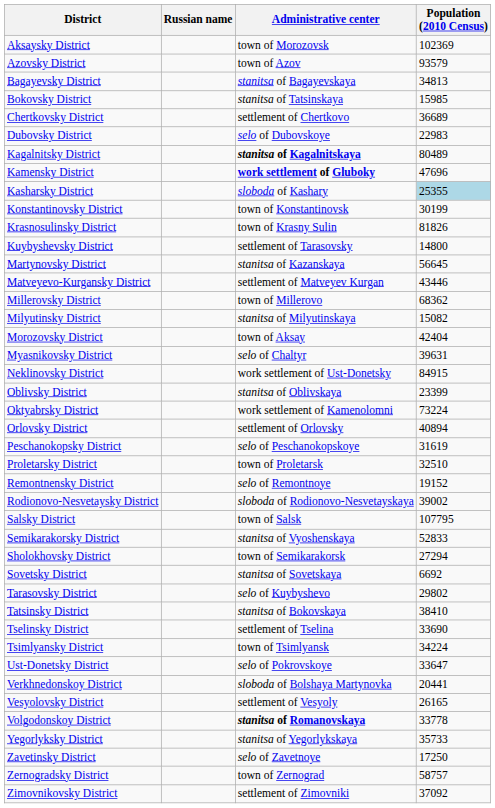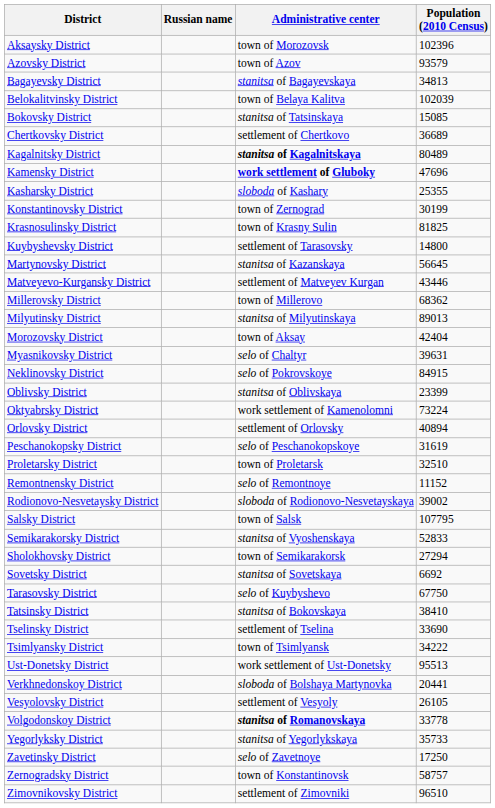 <table class="wikitable sortable">
 <tr>
 <th>District</th>
 <th>Russian name</th>
 <th><a href='#'>Administrative center</a></th>
 <th>Population<br>(<a href='#'>2010 Census</a>)</th>
 </tr>
 <tr>
 <td><a href='#'>Aksaysky District</a></td>
 <td></td>
 <td>town of <a href='#'>Morozovsk</a></td>
-<td>102369</td>
+<td>102396</td>
 </tr>
 <tr>
 <td><a href='#'>Azovsky District</a></td>
 <td></td>
 <td>town of <a href='#'>Azov</a></td>
 <td>93579</td>
 </tr>
 <tr>
 <td><a href='#'>Bagayevsky District</a></td>
 <td></td>
 <td><em><a href='#'>stanitsa</a></em> of <a href='#'>Bagayevskaya</a></td>
 <td>34813</td>
 </tr>
 <tr>
+<td><a href='#'>Belokalitvinsky District</a></td>
+<td></td>
+<td>town of <a href='#'>Belaya Kalitva</a></td>
+<td>102039</td>
+</tr>
+<tr>
 <td><a href='#'>Bokovsky District</a></td>
 <td></td>
 <td><em>stanitsa</em> of <a href='#'>Tatsinskaya</a></td>
-<td>15985</td>
+<td>15085</td>
 </tr>
 <tr>
 <td><a href='#'>Chertkovsky District</a></td>
 <td></td>
 <td>settlement of <a href='#'>Chertkovo</a></td>
 <td>36689</td>
-</tr>
-<tr>
-<td><a href='#'>Dubovsky District</a></td>
-<td></td>
-<td><em><a href='#'>selo</a></em> of <a href='#'>Dubovskoye</a></td>
-<td>22983</td>
 </tr>
 <tr>
 <td><a href='#'>Kagalnitsky District</a></td>
 <td></td>
 <td><strong><em>stanitsa</em> of <a href='#'>Kagalnitskaya</a></strong></td>
 <td>80489</td>
 </tr>
 <tr>
 <td><a href='#'>Kamensky District</a></td>
 <td></td>
 <td><strong><a href='#'>work settlement</a> of <a href='#'>Gluboky</a></strong></td>
 <td>47696</td>
 </tr>
 <tr>
 <td><a href='#'>Kasharsky District</a></td>
 <td></td>
 <td><em><a href='#'>sloboda</a></em> of <a href='#'>Kashary</a></td>
-<td style="background: lightblue;">25355</td>
+<td>25355</td>
 </tr>
 <tr>
 <td><a href='#'>Konstantinovsky District</a></td>
 <td></td>
-<td>town of <a href='#'>Konstantinovsk</a></td>
+<td>town of <a href='#'>Zernograd</a></td>
 <td>30199</td>
 </tr>
 <tr>
 <td><a href='#'>Krasnosulinsky District</a></td>
 <td></td>
 <td>town of <a href='#'>Krasny Sulin</a></td>
-<td>81826</td>
+<td>81825</td>
 </tr>
 <tr>
 <td><a href='#'>Kuybyshevsky District</a></td>
 <td></td>
 <td>settlement of <a href='#'>Tarasovsky</a></td>
 <td>14800</td>
 </tr>
 <tr>
 <td><a href='#'>Martynovsky District</a></td>
 <td></td>
 <td><em>stanitsa</em> of <a href='#'>Kazanskaya</a></td>
 <td>56645</td>
 </tr>
 <tr>
 <td><a href='#'>Matveyevo-Kurgansky District</a></td>
 <td></td>
 <td>settlement of <a href='#'>Matveyev Kurgan</a></td>
 <td>43446</td>
 </tr>
 <tr>
 <td><a href='#'>Millerovsky District</a></td>
 <td></td>
 <td>town of <a href='#'>Millerovo</a></td>
 <td>68362</td>
 </tr>
 <tr>
 <td><a href='#'>Milyutinsky District</a></td>
 <td></td>
 <td><em>stanitsa</em> of <a href='#'>Milyutinskaya</a></td>
-<td>15082</td>
+<td>89013</td>
 </tr>
 <tr>
 <td><a href='#'>Morozovsky District</a></td>
 <td></td>
 <td>town of <a href='#'>Aksay</a></td>
 <td>42404</td>
 </tr>
 <tr>
 <td><a href='#'>Myasnikovsky District</a></td>
 <td></td>
 <td><em>selo</em> of <a href='#'>Chaltyr</a></td>
 <td>39631</td>
 </tr>
 <tr>
 <td><a href='#'>Neklinovsky District</a></td>
 <td></td>
-<td>work settlement of <a href='#'>Ust-Donetsky</a></td>
+<td><em>selo</em> of <a href='#'>Pokrovskoye</a></td>
 <td>84915</td>
 </tr>
 <tr>
 <td><a href='#'>Oblivsky District</a></td>
 <td></td>
 <td><em>stanitsa</em> of <a href='#'>Oblivskaya</a></td>
 <td>23399</td>
 </tr>
 <tr>
 <td><a href='#'>Oktyabrsky District</a></td>
 <td></td>
 <td>work settlement of <a href='#'>Kamenolomni</a></td>
 <td>73224</td>
 </tr>
 <tr>
 <td><a href='#'>Orlovsky District</a></td>
 <td></td>
 <td>settlement of <a href='#'>Orlovsky</a></td>
 <td>40894</td>
 </tr>
 <tr>
 <td><a href='#'>Peschanokopsky District</a></td>
 <td></td>
 <td><em>selo</em> of <a href='#'>Peschanokopskoye</a></td>
 <td>31619</td>
 </tr>
 <tr>
 <td><a href='#'>Proletarsky District</a></td>
 <td></td>
 <td>town of <a href='#'>Proletarsk</a></td>
 <td>32510</td>
 </tr>
 <tr>
 <td><a href='#'>Remontnensky District</a></td>
 <td></td>
 <td><em>selo</em> of <a href='#'>Remontnoye</a></td>
-<td>19152</td>
+<td>11152</td>
 </tr>
 <tr>
 <td><a href='#'>Rodionovo-Nesvetaysky District</a></td>
 <td></td>
 <td><em>sloboda</em> of <a href='#'>Rodionovo-Nesvetayskaya</a></td>
 <td>39002</td>
 </tr>
 <tr>
 <td><a href='#'>Salsky District</a></td>
 <td></td>
 <td>town of <a href='#'>Salsk</a></td>
 <td>107795</td>
 </tr>
 <tr>
 <td><a href='#'>Semikarakorsky District</a></td>
 <td></td>
 <td><em>stanitsa</em> of <a href='#'>Vyoshenskaya</a></td>
 <td>52833</td>
 </tr>
 <tr>
 <td><a href='#'>Sholokhovsky District</a></td>
 <td></td>
 <td>town of <a href='#'>Semikarakorsk</a></td>
 <td>27294</td>
 </tr>
 <tr>
 <td><a href='#'>Sovetsky District</a></td>
 <td></td>
 <td><em>stanitsa</em> of <a href='#'>Sovetskaya</a></td>
 <td>6692</td>
 </tr>
 <tr>
 <td><a href='#'>Tarasovsky District</a></td>
 <td></td>
 <td><em>selo</em> of <a href='#'>Kuybyshevo</a></td>
-<td>29802</td>
+<td>67750</td>
 </tr>
 <tr>
 <td><a href='#'>Tatsinsky District</a></td>
 <td></td>
 <td><em>stanitsa</em> of <a href='#'>Bokovskaya</a></td>
 <td>38410</td>
 </tr>
 <tr>
 <td><a href='#'>Tselinsky District</a></td>
 <td></td>
 <td>settlement of <a href='#'>Tselina</a></td>
 <td>33690</td>
 </tr>
 <tr>
 <td><a href='#'>Tsimlyansky District</a></td>
 <td></td>
 <td>town of <a href='#'>Tsimlyansk</a></td>
-<td>34224</td>
+<td>34222</td>
 </tr>
 <tr>
 <td><a href='#'>Ust-Donetsky District</a></td>
 <td></td>
-<td><em>selo</em> of <a href='#'>Pokrovskoye</a></td>
-<td>33647</td>
+<td>work settlement of <a href='#'>Ust-Donetsky</a></td>
+<td>95513</td>
 </tr>
 <tr>
 <td><a href='#'>Verkhnedonskoy District</a></td>
 <td></td>
 <td><em>sloboda</em> of <a href='#'>Bolshaya Martynovka</a></td>
 <td>20441</td>
 </tr>
 <tr>
 <td><a href='#'>Vesyolovsky District</a></td>
 <td></td>
 <td>settlement of <a href='#'>Vesyoly</a></td>
-<td>26165</td>
+<td>26105</td>
 </tr>
 <tr>
 <td><a href='#'>Volgodonskoy District</a></td>
 <td></td>
 <td><strong><em>stanitsa</em> of <a href='#'>Romanovskaya</a></strong></td>
 <td>33778</td>
 </tr>
 <tr>
 <td><a href='#'>Yegorlyksky District</a></td>
 <td></td>
 <td><em>stanitsa</em> of <a href='#'>Yegorlykskaya</a></td>
 <td>35733</td>
 </tr>
 <tr>
 <td><a href='#'>Zavetinsky District</a></td>
 <td></td>
 <td><em>selo</em> of <a href='#'>Zavetnoye</a></td>
 <td>17250</td>
 </tr>
 <tr>
 <td><a href='#'>Zernogradsky District</a></td>
 <td></td>
-<td>town of <a href='#'>Zernograd</a></td>
+<td>town of <a href='#'>Konstantinovsk</a></td>
 <td>58757</td>
 </tr>
 <tr>
 <td><a href='#'>Zimovnikovsky District</a></td>
 <td></td>
 <td>settlement of <a href='#'>Zimovniki</a></td>
-<td>37092</td>
+<td>96510</td>
 </tr>
 </table>
